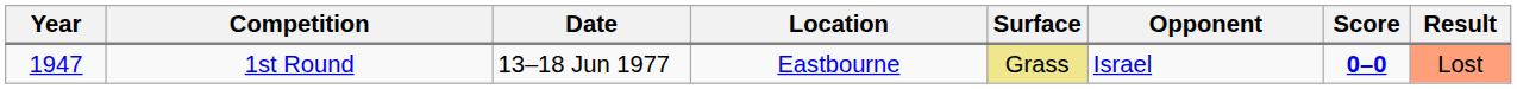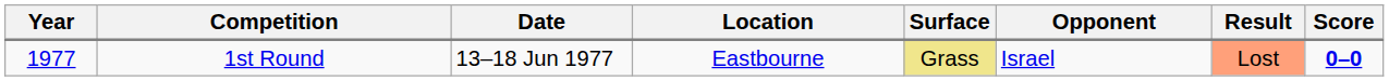 <table class="wikitable collapsible collapsed">
 <tr>
 <th width="60">Year</th>
 <th width="250">Competition</th>
 <th width="125">Date</th>
 <th width="190">Location</th>
 <th width="60">Surface</th>
 <th width="150">Opponent</th>
+<th width="60">Result</th>
 <th width="50">Score</th>
-<th width="60">Result</th>
 </tr>
 <tr style="border-top:2px solid gray;">
-<td align="center" rowspan="1"><a href='#'>1947</a></td>
+<td align="center" rowspan="1"><a href='#'>1977</a></td>
 <td align="center" rowspan="1"><a href='#'>1st Round</a></td>
 <td>13–18 Jun 1977</td>
 <td align="center" rowspan="1"> <a href='#'>Eastbourne</a></td>
 <td align="center" rowspan="1" style="background: khaki;">Grass</td>
 <td> <a href='#'>Israel</a></td>
+<td align="center" bgcolor="FFA07A">Lost</td>
 <td align="center"><strong><a href='#'>0–0</a></strong></td>
-<td align="center" bgcolor="FFA07A">Lost</td>
 </tr>
 </table>
